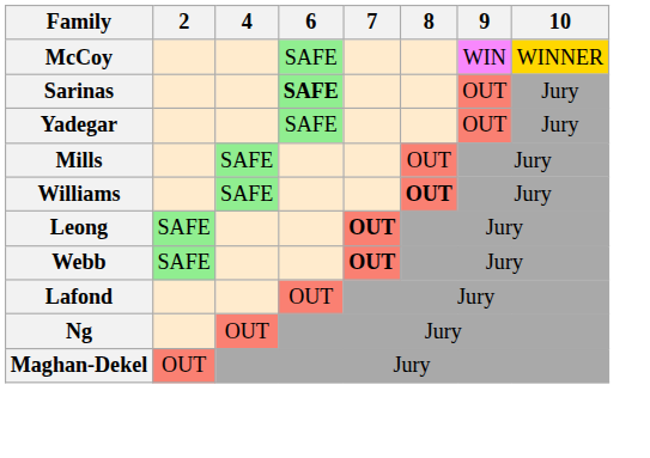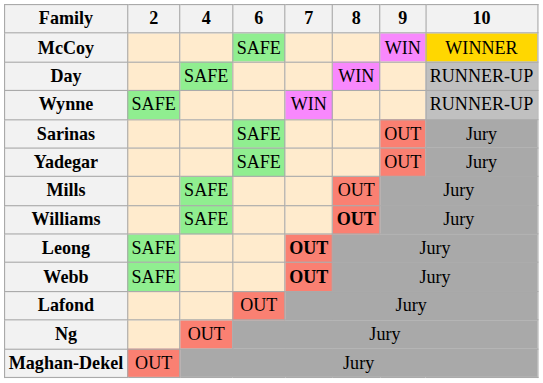 <table class="wikitable" style="text-align:center; ">
 <tr>
 <th>Family</th>
 <th>2</th>
 <th>4</th>
 <th>6</th>
 <th>7</th>
 <th>8</th>
 <th>9</th>
 <th>10</th>
 </tr>
 <tr>
 <th>McCoy</th>
 <td bgcolor="#FFEBCD"></td>
 <td bgcolor="#FFEBCD"></td>
 <td bgcolor="lightgreen">SAFE</td>
 <td bgcolor="#FFEBCD"></td>
 <td bgcolor="#FFEBCD"></td>
 <td bgcolor="#F888FD">WIN</td>
 <td bgcolor="gold">WINNER</td>
 </tr>
 <tr>
+<th>Day</th>
+<td bgcolor="#FFEBCD"></td>
+<td bgcolor="lightgreen">SAFE</td>
+<td bgcolor="#FFEBCD"></td>
+<td bgcolor="#FFEBCD"></td>
+<td bgcolor="#F888FD">WIN</td>
+<td bgcolor="#FFEBCD"></td>
+<td bgcolor=silver>RUNNER-UP</td>
+</tr>
+<tr>
+<th>Wynne</th>
+<td bgcolor="lightgreen">SAFE</td>
+<td bgcolor="#FFEBCD"></td>
+<td bgcolor="#FFEBCD"></td>
+<td bgcolor="#F888FD">WIN</td>
+<td bgcolor="#FFEBCD"></td>
+<td bgcolor="#FFEBCD"></td>
+<td bgcolor=silver>RUNNER-UP</td>
+</tr>
+<tr>
 <th>Sarinas</th>
 <td bgcolor="#FFEBCD"></td>
 <td bgcolor="#FFEBCD"></td>
-<td bgcolor="lightgreen"><strong>SAFE</strong></td>
+<td bgcolor="lightgreen">SAFE</td>
 <td bgcolor="#FFEBCD"></td>
 <td bgcolor="#FFEBCD"></td>
 <td bgcolor=salmon>OUT</td>
 <td bgcolor=darkgrey>Jury</td>
 </tr>
 <tr>
 <th>Yadegar</th>
 <td bgcolor="#FFEBCD"></td>
 <td bgcolor="#FFEBCD"></td>
 <td bgcolor="lightgreen">SAFE</td>
 <td bgcolor="#FFEBCD"></td>
 <td bgcolor="#FFEBCD"></td>
 <td bgcolor=salmon>OUT</td>
 <td bgcolor=darkgrey>Jury</td>
 </tr>
 <tr>
 <th>Mills</th>
 <td bgcolor=#FFEBCD></td>
 <td bgcolor=lightgreen>SAFE</td>
 <td bgcolor=#FFEBCD></td>
 <td bgcolor=#FFEBCD></td>
 <td bgcolor=salmon>OUT</td>
 <td colspan=2 bgcolor=darkgrey>Jury</td>
 </tr>
 <tr>
 <th>Williams</th>
 <td bgcolor="#FFEBCD"></td>
 <td bgcolor="lightgreen">SAFE</td>
 <td bgcolor="#FFEBCD"></td>
 <td bgcolor="#FFEBCD"></td>
 <td bgcolor=salmon><strong>OUT</strong></td>
 <td colspan=2 bgcolor=darkgrey>Jury</td>
 </tr>
 <tr>
 <th>Leong</th>
 <td bgcolor=lightgreen>SAFE</td>
 <td bgcolor=#FFEBCD></td>
 <td bgcolor=#FFEBCD></td>
 <td bgcolor=salmon><strong>OUT</strong></td>
 <td colspan=3 bgcolor=darkgrey>Jury</td>
 </tr>
 <tr>
 <th>Webb</th>
 <td bgcolor="lightgreen">SAFE</td>
 <td bgcolor="#FFEBCD"></td>
 <td bgcolor="#FFEBCD"></td>
 <td bgcolor=salmon><strong>OUT</strong></td>
 <td colspan=3 bgcolor=darkgrey>Jury</td>
 </tr>
 <tr>
 <th>Lafond</th>
 <td bgcolor=#FFEBCD></td>
 <td bgcolor=#FFEBCD></td>
 <td bgcolor=salmon>OUT</td>
 <td colspan=4 bgcolor=darkgrey>Jury</td>
 </tr>
 <tr>
 <th>Ng</th>
 <td bgcolor=#FFEBCD></td>
 <td bgcolor=salmon>OUT</td>
 <td colspan=5 bgcolor=darkgrey>Jury</td>
 </tr>
 <tr>
 <th>Maghan-Dekel</th>
 <td bgcolor=Salmon>OUT</td>
 <td colspan=6 bgcolor=darkgrey>Jury</td>
 </tr>
 </table>
